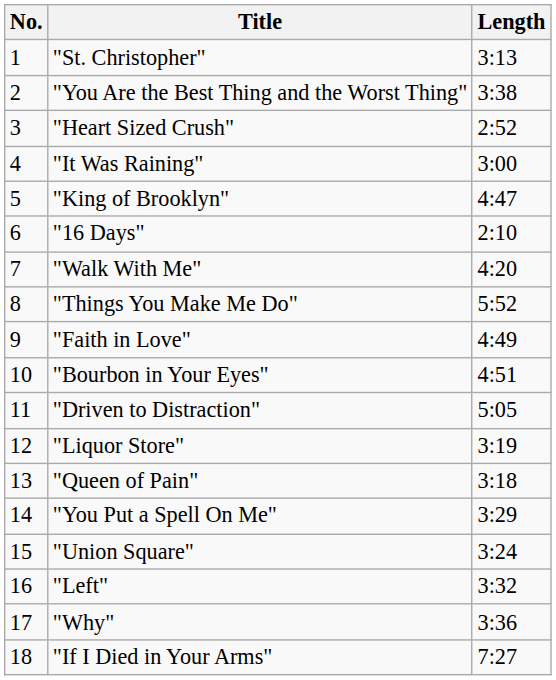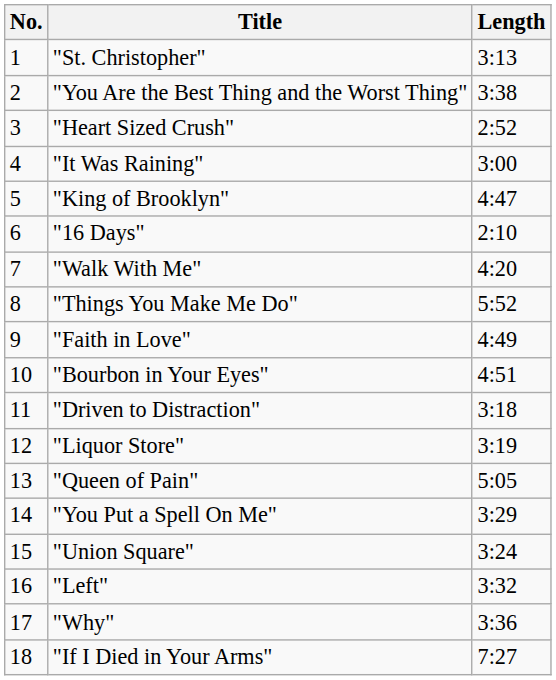 <table class="wikitable">
 <tr>
 <th>No.</th>
 <th>Title</th>
 <th>Length</th>
 </tr>
 <tr>
 <td>1</td>
 <td>"St. Christopher"</td>
 <td>3:13</td>
 </tr>
 <tr>
 <td>2</td>
 <td>"You Are the Best Thing and the Worst Thing"</td>
 <td>3:38</td>
 </tr>
 <tr>
 <td>3</td>
 <td>"Heart Sized Crush"</td>
 <td>2:52</td>
 </tr>
 <tr>
 <td>4</td>
 <td>"It Was Raining"</td>
 <td>3:00</td>
 </tr>
 <tr>
 <td>5</td>
 <td>"King of Brooklyn"</td>
 <td>4:47</td>
 </tr>
 <tr>
 <td>6</td>
 <td>"16 Days"</td>
 <td>2:10</td>
 </tr>
 <tr>
 <td>7</td>
 <td>"Walk With Me"</td>
 <td>4:20</td>
 </tr>
 <tr>
 <td>8</td>
 <td>"Things You Make Me Do"</td>
 <td>5:52</td>
 </tr>
 <tr>
 <td>9</td>
 <td>"Faith in Love"</td>
 <td>4:49</td>
 </tr>
 <tr>
 <td>10</td>
 <td>"Bourbon in Your Eyes"</td>
 <td>4:51</td>
 </tr>
 <tr>
 <td>11</td>
 <td>"Driven to Distraction"</td>
-<td>5:05</td>
+<td>3:18</td>
 </tr>
 <tr>
 <td>12</td>
 <td>"Liquor Store"</td>
 <td>3:19</td>
 </tr>
 <tr>
 <td>13</td>
 <td>"Queen of Pain"</td>
-<td>3:18</td>
+<td>5:05</td>
 </tr>
 <tr>
 <td>14</td>
 <td>"You Put a Spell On Me"</td>
 <td>3:29</td>
 </tr>
 <tr>
 <td>15</td>
 <td>"Union Square"</td>
 <td>3:24</td>
 </tr>
 <tr>
 <td>16</td>
 <td>"Left"</td>
 <td>3:32</td>
 </tr>
 <tr>
 <td>17</td>
 <td>"Why"</td>
 <td>3:36</td>
 </tr>
 <tr>
 <td>18</td>
 <td>"If I Died in Your Arms"</td>
 <td>7:27</td>
 </tr>
 </table>
